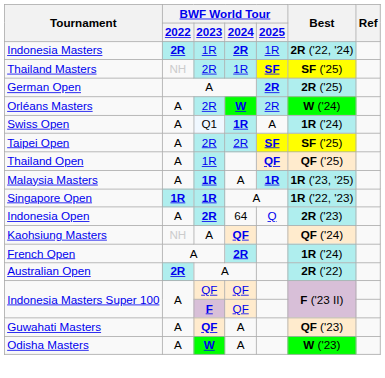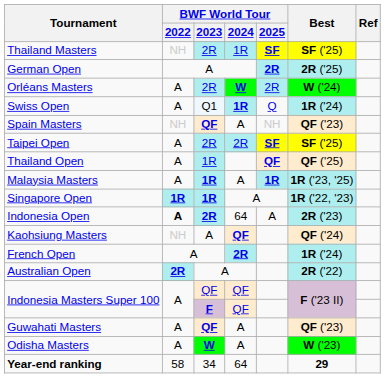 <table style='font-size: 90%; text-align:center;' class='wikitable'>
 <tr>
 <th rowspan="2">Tournament</th>
 <th colspan="4"><a href='#'>BWF World Tour</a></th>
 <th rowspan="2">Best</th>
 <th rowspan="2">Ref</th>
 </tr>
 <tr>
 <th><a href='#'>2022</a></th>
 <th><a href='#'>2023</a></th>
 <th><a href='#'>2024</a></th>
 <th><a href='#'>2025</a></th>
-</tr>
-<tr>
-<td align=left><a href='#'>Indonesia Masters</a></td>
-<td bgcolor=AFEEEE><strong><a href='#'>2R</a></strong></td>
-<td bgcolor=AFEEEE><a href='#'>1R</a></td>
-<td bgcolor=AFEEEE><strong><a href='#'>2R</a></strong></td>
-<td bgcolor=AFEEEE><a href='#'>1R</a></td>
-<td bgcolor=AFEEEE><strong>2R</strong> ('22, '24)</td>
-<td></td>
 </tr>
 <tr>
 <td align=left><a href='#'>Thailand Masters</a></td>
 <td style=color:#ccc>NH</td>
 <td bgcolor=AFEEEE><a href='#'>2R</a></td>
 <td bgcolor=AFEEEE><a href='#'>1R</a></td>
 <td bgcolor=FFFF00><strong><a href='#'>SF</a></strong></td>
 <td bgcolor=FFFF00><strong>SF</strong> ('25)</td>
 <td></td>
 </tr>
 <tr>
 <td align=left><a href='#'>German Open</a></td>
 <td colspan="3">A</td>
 <td bgcolor=AFEEEE><strong><a href='#'>2R</a></strong></td>
 <td bgcolor=AFEEEE><strong>2R</strong> ('25)</td>
 <td></td>
 </tr>
 <tr>
 <td align=left><a href='#'>Orléans Masters</a></td>
 <td 2022;>A</td>
 <td bgcolor=AFEEEE><a href='#'>2R</a></td>
 <td bgcolor=00FF00><strong><a href='#'>W</a></strong></td>
 <td bgcolor=AFEEEE><a href='#'>2R</a></td>
 <td bgcolor=00FF00><strong>W</strong> ('24)</td>
 <td></td>
 </tr>
 <tr>
 <td align=left><a href='#'>Swiss Open</a></td>
 <td>A</td>
 <td 2023; bgcolor=F0F8FF>Q1</td>
 <td bgcolor=AFEEEE><strong><a href='#'>1R</a></strong></td>
+<td><a href='#'>Q</a></td>
+<td bgcolor=AFEEEE><strong>1R</strong> ('24)</td>
+<td></td>
+</tr>
+<tr>
+<td align=left><a href='#'>Spain Masters</a></td>
+<td 2022; style=color:#ccc>NH</td>
+<td bgcolor=FFEBCD><strong><a href='#'>QF</a></strong></td>
 <td>A</td>
-<td bgcolor=AFEEEE><strong>1R</strong> ('24)</td>
+<td 2025; style=color:#ccc>NH</td>
+<td bgcolor=FFEBCD><strong>QF</strong> ('23)</td>
 <td></td>
 </tr>
 <tr>
 <td align=left><a href='#'>Taipei Open</a></td>
 <td>A</td>
 <td bgcolor=AFEEEE><a href='#'>2R</a></td>
 <td bgcolor=AFEEEE><a href='#'>2R</a></td>
 <td bgcolor=FFFF00><strong><a href='#'>SF</a></strong></td>
 <td bgcolor=FFFF00><strong>SF</strong> ('25)</td>
 <td></td>
 </tr>
 <tr>
 <td align=left><a href='#'>Thailand Open</a></td>
 <td>A</td>
 <td bgcolor=AFEEEE><a href='#'>1R</a></td>
 <td><a href='#'></a></td>
 <td bgcolor=FFEBCD><strong><a href='#'>QF</a></strong></td>
 <td bgcolor=FFEBCD><strong>QF</strong> ('25)</td>
 <td></td>
 </tr>
 <tr>
 <td align=left><a href='#'>Malaysia Masters</a></td>
 <td>A</td>
 <td bgcolor=AFEEEE><strong><a href='#'>1R</a></strong></td>
 <td>A</td>
 <td bgcolor=AFEEEE><strong><a href='#'>1R</a></strong></td>
 <td bgcolor=AFEEEE><strong>1R</strong> ('23, '25)</td>
 <td></td>
 </tr>
 <tr>
 <td align=left><a href='#'>Singapore Open</a></td>
 <td bgcolor=AFEEEE><strong><a href='#'>1R</a></strong></td>
 <td bgcolor=AFEEEE><strong><a href='#'>1R</a></strong></td>
 <td colspan="2">A</td>
 <td bgcolor=AFEEEE><strong>1R</strong> ('22, '23)</td>
 <td></td>
 </tr>
 <tr>
 <td align=left><a href='#'>Indonesia Open</a></td>
-<td>A</td>
+<td><strong>A</strong></td>
 <td bgcolor=AFEEEE><strong><a href='#'>2R</a></strong></td>
 <td 2024;>64</td>
-<td><a href='#'>Q</a></td>
+<td>A</td>
 <td bgcolor=AFEEEE><strong>2R</strong> ('23)</td>
 <td></td>
 </tr>
 <tr>
 <td align=left><a href='#'>Kaohsiung Masters</a></td>
 <td style=color:#ccc>NH</td>
 <td>A</td>
 <td bgcolor=FFEBCD><strong><a href='#'>QF</a></strong></td>
 <td></td>
 <td bgcolor=FFEBCD><strong>QF</strong> ('24)</td>
 <td></td>
 </tr>
 <tr>
 <td align=left><a href='#'>French Open</a></td>
 <td colspan="2">A</td>
 <td bgcolor=AFEEEE><strong><a href='#'>2R</a></strong></td>
 <td></td>
 <td bgcolor=AFEEEE><strong>1R</strong> ('24)</td>
 <td></td>
 </tr>
 <tr>
 <td align=left><a href='#'>Australian Open</a></td>
 <td bgcolor=AFEEEE><strong><a href='#'>2R</a></strong></td>
 <td colspan="2">A</td>
 <td></td>
 <td bgcolor=AFEEEE><strong>2R</strong> ('22)</td>
 <td></td>
 </tr>
 <tr>
 <td rowspan="2" align=left><a href='#'>Indonesia Masters Super 100</a></td>
 <td rowspan="2">A</td>
 <td bgcolor=FFEBCD><a href='#'>QF</a></td>
 <td bgcolor=FFEBCD><a href='#'>QF</a></td>
 <td></td>
 <td rowspan="2" bgcolor=D8BFD8><strong>F</strong> ('23 II)</td>
 <td></td>
 </tr>
 <tr>
 <td bgcolor=D8BFD8><strong><a href='#'>F</a></strong></td>
 <td bgcolor=FFEBCD><a href='#'>QF</a></td>
 <td></td>
 <td></td>
 </tr>
 <tr>
 <td align=left><a href='#'>Guwahati Masters</a></td>
 <td>A</td>
 <td bgcolor=FFEBCD><strong><a href='#'>QF</a></strong></td>
 <td>A</td>
 <td></td>
 <td bgcolor=FFEBCD><strong>QF</strong> ('23)</td>
 <td></td>
 </tr>
 <tr>
 <td align=left><a href='#'>Odisha Masters</a></td>
 <td>A</td>
 <td bgcolor=00FF00><strong><a href='#'>W</a></strong></td>
 <td>A</td>
 <td></td>
 <td bgcolor=00FF00><strong>W</strong> ('23)</td>
 <td></td>
 </tr>
+<tr>
+<td align=left><strong>Year-end ranking</strong></td>
+<td 2022;>58</td>
+<td 2023;>34</td>
+<td 2024;>64</td>
+<td 2025;></td>
+<td Best;><strong>29</strong></td>
+<td></td>
+</tr>
 </table>
